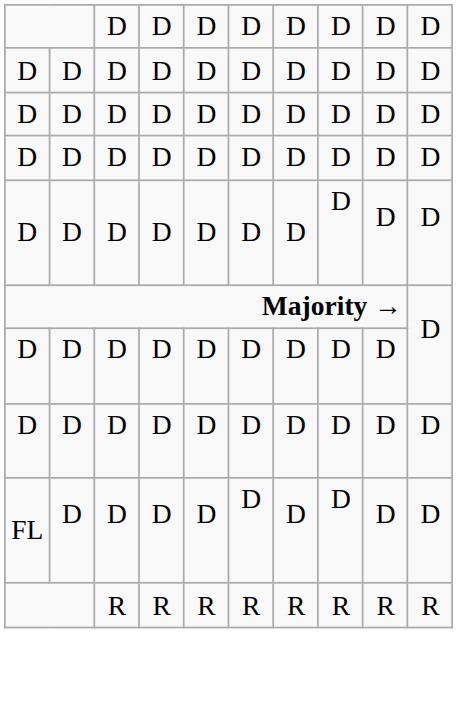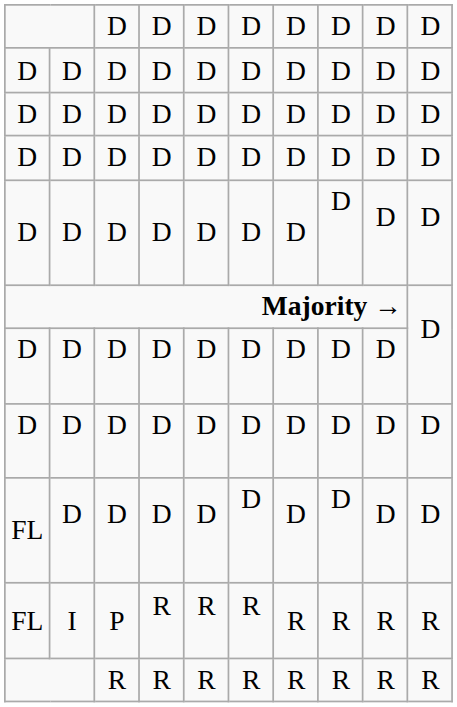 <table class="wikitable" style="text-align:center">
 <tr>
 <td colspan=2> </td>
 <td>D</td>
 <td>D</td>
 <td>D</td>
 <td>D</td>
 <td>D</td>
 <td>D</td>
 <td>D</td>
 <td>D</td>
 </tr>
 <tr>
 <td width=10% >D</td>
 <td width=10% >D</td>
 <td width=10% >D</td>
 <td width=10% >D</td>
 <td width=10% >D</td>
 <td width=10% >D</td>
 <td width=10% >D</td>
 <td width=10% >D</td>
 <td width=10% >D</td>
 <td width=10% >D</td>
 </tr>
 <tr>
 <td>D</td>
 <td>D</td>
 <td>D</td>
 <td>D</td>
 <td>D</td>
 <td>D</td>
 <td>D</td>
 <td>D</td>
 <td>D</td>
 <td>D</td>
 </tr>
 <tr>
 <td>D</td>
 <td>D</td>
 <td>D</td>
 <td>D</td>
 <td>D</td>
 <td>D</td>
 <td>D</td>
 <td>D</td>
 <td>D</td>
 <td>D</td>
 </tr>
 <tr>
 <td>D</td>
 <td>D</td>
 <td>D</td>
 <td>D</td>
 <td>D</td>
 <td>D</td>
 <td>D</td>
 <td>D<br><br><br></td>
 <td>D<br><br></td>
 <td>D<br><br></td>
 </tr>
 <tr>
 <td colspan=9 align=right><strong>Majority →</strong></td>
 <td rowspan=2 >D<br><br></td>
 </tr>
 <tr>
 <td>D<br><br></td>
 <td>D<br><br></td>
 <td>D<br><br></td>
 <td>D<br><br></td>
 <td>D<br><br></td>
 <td>D<br><br></td>
 <td>D<br><br></td>
 <td>D<br><br></td>
 <td>D<br><br></td>
 </tr>
 <tr>
 <td>D<br><br></td>
 <td>D<br><br></td>
 <td>D<br><br></td>
 <td>D<br><br></td>
 <td>D<br><br></td>
 <td>D<br><br></td>
 <td>D<br><br></td>
 <td>D<br><br></td>
 <td>D<br><br></td>
 <td>D<br><br></td>
 </tr>
 <tr>
 <td>FL</td>
 <td>D<br><br></td>
 <td>D<br><br></td>
 <td>D<br><br></td>
 <td>D<br><br></td>
 <td>D<br> <br> <br></td>
 <td>D<br><br></td>
 <td>D<br><br><br></td>
 <td>D<br><br></td>
 <td>D<br><br></td>
 </tr>
 <tr>
+<td>FL</td>
+<td>I</td>
+<td>P</td>
+<td>R<br><br></td>
+<td>R<br><br></td>
+<td>R<br><br></td>
+<td>R</td>
+<td>R</td>
+<td>R</td>
+<td>R</td>
+</tr>
+<tr>
 <td colspan=2></td>
 <td>R</td>
 <td>R</td>
 <td>R</td>
 <td>R</td>
 <td>R</td>
 <td>R</td>
 <td>R</td>
 <td>R</td>
 </tr>
 </table>
